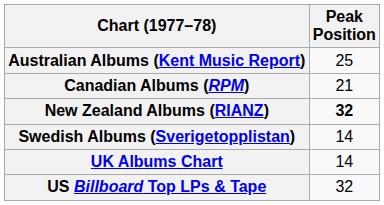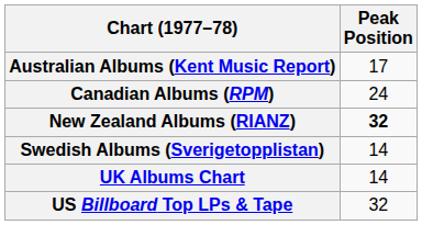 <table class="wikitable sortable plainrowheaders" style="text-align:center;">
 <tr>
 <th scope="col">Chart (1977–78)</th>
 <th scope="col">Peak<br>Position</th>
 </tr>
 <tr>
 <th scope="row">Australian Albums (<a href='#'>Kent Music Report</a>)</th>
-<td>25</td>
+<td>17</td>
 </tr>
 <tr>
 <th scope="row">Canadian Albums (<em><a href='#'>RPM</a></em>)</th>
-<td>21</td>
+<td>24</td>
 </tr>
 <tr>
 <th scope="row">New Zealand Albums (<a href='#'>RIANZ</a>)</th>
 <td><strong>32</strong></td>
 </tr>
 <tr>
 <th scope="row">Swedish Albums (<a href='#'>Sverigetopplistan</a>)</th>
 <td>14</td>
 </tr>
 <tr>
 <th scope="row"><a href='#'>UK Albums Chart</a></th>
 <td>14</td>
 </tr>
 <tr>
 <th scope="row">US <a href='#'><em>Billboard</em> Top LPs & Tape</a></th>
 <td>32</td>
 </tr>
 </table>
